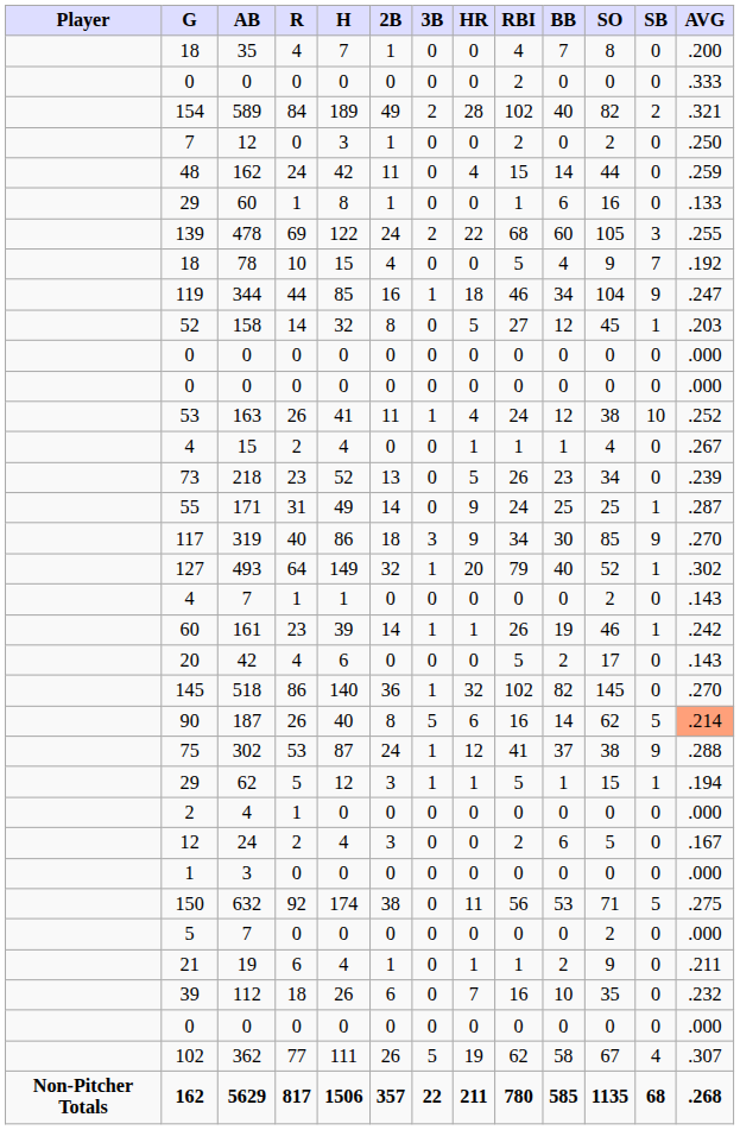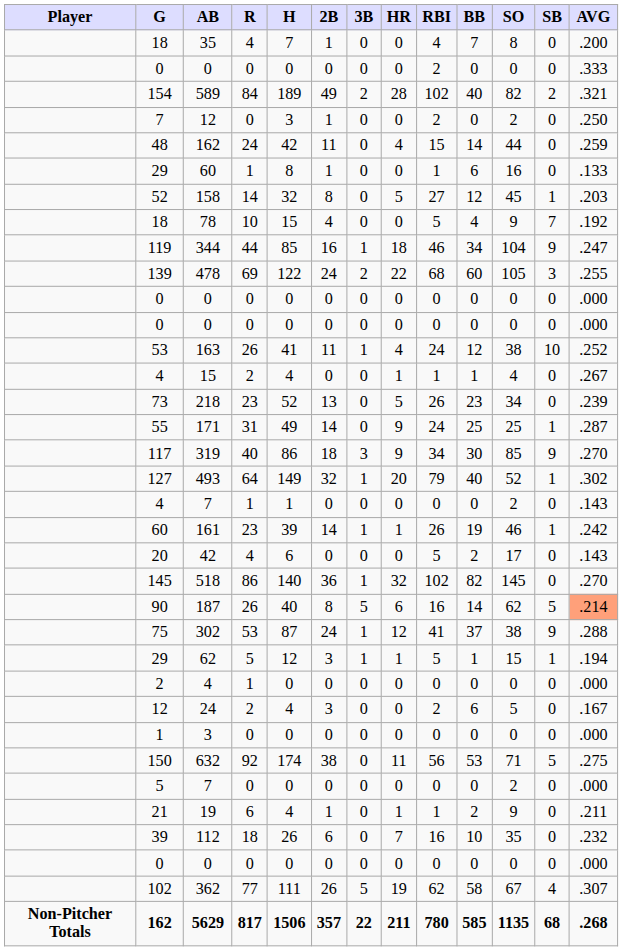 <table class="wikitable sortable">
 <tr>
 <th style="background:#ddf; width:19%;">Player</th>
 <th style="background:#ddf; width:7%;">G</th>
 <th style="background:#ddf; width:7%;">AB</th>
 <th style="background:#ddf; width:5%;">R</th>
 <th style="background:#ddf; width:5%;">H</th>
 <th style="background:#ddf; width:5%;">2B</th>
 <th style="background:#ddf; width:5%;">3B</th>
 <th style="background:#ddf; width:5%;">HR</th>
 <th style="background:#ddf; width:5%;">RBI</th>
 <th style="background:#ddf; width:5%;">BB</th>
 <th style="background:#ddf; width:5%;">SO</th>
 <th style="background:#ddf; width:5%;">SB</th>
 <th style="background:#ddf; width:7%;">AVG</th>
 </tr>
 <tr style="text-align:center;">
 <td></td>
 <td>18</td>
 <td>35</td>
 <td>4</td>
 <td>7</td>
 <td>1</td>
 <td>0</td>
 <td>0</td>
 <td>4</td>
 <td>7</td>
 <td>8</td>
 <td>0</td>
 <td>.200</td>
 </tr>
 <tr style="text-align:center;">
 <td></td>
 <td>0</td>
 <td>0</td>
 <td>0</td>
 <td>0</td>
 <td>0</td>
 <td>0</td>
 <td>0</td>
 <td>2</td>
 <td>0</td>
 <td>0</td>
 <td>0</td>
 <td>.333</td>
 </tr>
 <tr style="text-align:center;">
 <td></td>
 <td>154</td>
 <td>589</td>
 <td>84</td>
 <td>189</td>
 <td>49</td>
 <td>2</td>
 <td>28</td>
 <td>102</td>
 <td>40</td>
 <td>82</td>
 <td>2</td>
 <td>.321</td>
 </tr>
 <tr style="text-align:center;">
 <td></td>
 <td>7</td>
 <td>12</td>
 <td>0</td>
 <td>3</td>
 <td>1</td>
 <td>0</td>
 <td>0</td>
 <td>2</td>
 <td>0</td>
 <td>2</td>
 <td>0</td>
 <td>.250</td>
 </tr>
 <tr style="text-align:center;">
 <td></td>
 <td>48</td>
 <td>162</td>
 <td>24</td>
 <td>42</td>
 <td>11</td>
 <td>0</td>
 <td>4</td>
 <td>15</td>
 <td>14</td>
 <td>44</td>
 <td>0</td>
 <td>.259</td>
 </tr>
 <tr style="text-align:center;">
 <td></td>
 <td>29</td>
 <td>60</td>
 <td>1</td>
 <td>8</td>
 <td>1</td>
 <td>0</td>
 <td>0</td>
 <td>1</td>
 <td>6</td>
 <td>16</td>
 <td>0</td>
 <td>.133</td>
 </tr>
 <tr style="text-align:center;">
 <td></td>
-<td>139</td>
-<td>478</td>
-<td>69</td>
-<td>122</td>
-<td>24</td>
-<td>2</td>
-<td>22</td>
-<td>68</td>
-<td>60</td>
-<td>105</td>
-<td>3</td>
-<td>.255</td>
+<td>52</td>
+<td>158</td>
+<td>14</td>
+<td>32</td>
+<td>8</td>
+<td>0</td>
+<td>5</td>
+<td>27</td>
+<td>12</td>
+<td>45</td>
+<td>1</td>
+<td>.203</td>
 </tr>
 <tr style="text-align:center;">
 <td></td>
 <td>18</td>
 <td>78</td>
 <td>10</td>
 <td>15</td>
 <td>4</td>
 <td>0</td>
 <td>0</td>
 <td>5</td>
 <td>4</td>
 <td>9</td>
 <td>7</td>
 <td>.192</td>
 </tr>
 <tr style="text-align:center;">
 <td></td>
 <td>119</td>
 <td>344</td>
 <td>44</td>
 <td>85</td>
 <td>16</td>
 <td>1</td>
 <td>18</td>
 <td>46</td>
 <td>34</td>
 <td>104</td>
 <td>9</td>
 <td>.247</td>
 </tr>
 <tr style="text-align:center;">
 <td></td>
-<td>52</td>
-<td>158</td>
-<td>14</td>
-<td>32</td>
-<td>8</td>
-<td>0</td>
-<td>5</td>
-<td>27</td>
-<td>12</td>
-<td>45</td>
-<td>1</td>
-<td>.203</td>
+<td>139</td>
+<td>478</td>
+<td>69</td>
+<td>122</td>
+<td>24</td>
+<td>2</td>
+<td>22</td>
+<td>68</td>
+<td>60</td>
+<td>105</td>
+<td>3</td>
+<td>.255</td>
 </tr>
 <tr style="text-align:center;">
 <td></td>
 <td>0</td>
 <td>0</td>
 <td>0</td>
 <td>0</td>
 <td>0</td>
 <td>0</td>
 <td>0</td>
 <td>0</td>
 <td>0</td>
 <td>0</td>
 <td>0</td>
 <td>.000</td>
 </tr>
 <tr style="text-align:center;">
 <td></td>
 <td>0</td>
 <td>0</td>
 <td>0</td>
 <td>0</td>
 <td>0</td>
 <td>0</td>
 <td>0</td>
 <td>0</td>
 <td>0</td>
 <td>0</td>
 <td>0</td>
 <td>.000</td>
 </tr>
 <tr style="text-align:center;">
 <td></td>
 <td>53</td>
 <td>163</td>
 <td>26</td>
 <td>41</td>
 <td>11</td>
 <td>1</td>
 <td>4</td>
 <td>24</td>
 <td>12</td>
 <td>38</td>
 <td>10</td>
 <td>.252</td>
 </tr>
 <tr style="text-align:center;">
 <td></td>
 <td>4</td>
 <td>15</td>
 <td>2</td>
 <td>4</td>
 <td>0</td>
 <td>0</td>
 <td>1</td>
 <td>1</td>
 <td>1</td>
 <td>4</td>
 <td>0</td>
 <td>.267</td>
 </tr>
 <tr style="text-align:center;">
 <td></td>
 <td>73</td>
 <td>218</td>
 <td>23</td>
 <td>52</td>
 <td>13</td>
 <td>0</td>
 <td>5</td>
 <td>26</td>
 <td>23</td>
 <td>34</td>
 <td>0</td>
 <td>.239</td>
 </tr>
 <tr style="text-align:center;">
 <td></td>
 <td>55</td>
 <td>171</td>
 <td>31</td>
 <td>49</td>
 <td>14</td>
 <td>0</td>
 <td>9</td>
 <td>24</td>
 <td>25</td>
 <td>25</td>
 <td>1</td>
 <td>.287</td>
 </tr>
 <tr style="text-align:center;">
 <td></td>
 <td>117</td>
 <td>319</td>
 <td>40</td>
 <td>86</td>
 <td>18</td>
 <td>3</td>
 <td>9</td>
 <td>34</td>
 <td>30</td>
 <td>85</td>
 <td>9</td>
 <td>.270</td>
 </tr>
 <tr style="text-align:center;">
 <td></td>
 <td>127</td>
 <td>493</td>
 <td>64</td>
 <td>149</td>
 <td>32</td>
 <td>1</td>
 <td>20</td>
 <td>79</td>
 <td>40</td>
 <td>52</td>
 <td>1</td>
 <td>.302</td>
 </tr>
 <tr style="text-align:center;">
 <td></td>
 <td>4</td>
 <td>7</td>
 <td>1</td>
 <td>1</td>
 <td>0</td>
 <td>0</td>
 <td>0</td>
 <td>0</td>
 <td>0</td>
 <td>2</td>
 <td>0</td>
 <td>.143</td>
 </tr>
 <tr style="text-align:center;">
 <td></td>
 <td>60</td>
 <td>161</td>
 <td>23</td>
 <td>39</td>
 <td>14</td>
 <td>1</td>
 <td>1</td>
 <td>26</td>
 <td>19</td>
 <td>46</td>
 <td>1</td>
 <td>.242</td>
 </tr>
 <tr style="text-align:center;">
 <td></td>
 <td>20</td>
 <td>42</td>
 <td>4</td>
 <td>6</td>
 <td>0</td>
 <td>0</td>
 <td>0</td>
 <td>5</td>
 <td>2</td>
 <td>17</td>
 <td>0</td>
 <td>.143</td>
 </tr>
 <tr style="text-align:center;">
 <td></td>
 <td>145</td>
 <td>518</td>
 <td>86</td>
 <td>140</td>
 <td>36</td>
 <td>1</td>
 <td>32</td>
 <td>102</td>
 <td>82</td>
 <td>145</td>
 <td>0</td>
 <td>.270</td>
 </tr>
 <tr style="text-align:center;">
 <td></td>
 <td>90</td>
 <td>187</td>
 <td>26</td>
 <td>40</td>
 <td>8</td>
 <td>5</td>
 <td>6</td>
 <td>16</td>
 <td>14</td>
 <td>62</td>
 <td>5</td>
 <td style="background: lightsalmon;">.214</td>
 </tr>
 <tr style="text-align:center;">
 <td></td>
 <td>75</td>
 <td>302</td>
 <td>53</td>
 <td>87</td>
 <td>24</td>
 <td>1</td>
 <td>12</td>
 <td>41</td>
 <td>37</td>
 <td>38</td>
 <td>9</td>
 <td>.288</td>
 </tr>
 <tr style="text-align:center;"5>
 <td></td>
 <td>29</td>
 <td>62</td>
 <td>5</td>
 <td>12</td>
 <td>3</td>
 <td>1</td>
 <td>1</td>
 <td>5</td>
 <td>1</td>
 <td>15</td>
 <td>1</td>
 <td>.194</td>
 </tr>
 <tr style="text-align:center;">
 <td></td>
 <td>2</td>
 <td>4</td>
 <td>1</td>
 <td>0</td>
 <td>0</td>
 <td>0</td>
 <td>0</td>
 <td>0</td>
 <td>0</td>
 <td>0</td>
 <td>0</td>
 <td>.000</td>
 </tr>
 <tr style="text-align:center;">
 <td></td>
 <td>12</td>
 <td>24</td>
 <td>2</td>
 <td>4</td>
 <td>3</td>
 <td>0</td>
 <td>0</td>
 <td>2</td>
 <td>6</td>
 <td>5</td>
 <td>0</td>
 <td>.167</td>
 </tr>
 <tr style="text-align:center;">
 <td></td>
 <td>1</td>
 <td>3</td>
 <td>0</td>
 <td>0</td>
 <td>0</td>
 <td>0</td>
 <td>0</td>
 <td>0</td>
 <td>0</td>
 <td>0</td>
 <td>0</td>
 <td>.000</td>
 </tr>
 <tr style="text-align:center;">
 <td></td>
 <td>150</td>
 <td>632</td>
 <td>92</td>
 <td>174</td>
 <td>38</td>
 <td>0</td>
 <td>11</td>
 <td>56</td>
 <td>53</td>
 <td>71</td>
 <td>5</td>
 <td>.275</td>
 </tr>
 <tr style="text-align:center;">
 <td></td>
 <td>5</td>
 <td>7</td>
 <td>0</td>
 <td>0</td>
 <td>0</td>
 <td>0</td>
 <td>0</td>
 <td>0</td>
 <td>0</td>
 <td>2</td>
 <td>0</td>
 <td>.000</td>
 </tr>
 <tr style="text-align:center;">
 <td></td>
 <td>21</td>
 <td>19</td>
 <td>6</td>
 <td>4</td>
 <td>1</td>
 <td>0</td>
 <td>1</td>
 <td>1</td>
 <td>2</td>
 <td>9</td>
 <td>0</td>
 <td>.211</td>
 </tr>
 <tr style="text-align:center;">
 <td></td>
 <td>39</td>
 <td>112</td>
 <td>18</td>
 <td>26</td>
 <td>6</td>
 <td>0</td>
 <td>7</td>
 <td>16</td>
 <td>10</td>
 <td>35</td>
 <td>0</td>
 <td>.232</td>
 </tr>
 <tr style="text-align:center;">
 <td></td>
 <td>0</td>
 <td>0</td>
 <td>0</td>
 <td>0</td>
 <td>0</td>
 <td>0</td>
 <td>0</td>
 <td>0</td>
 <td>0</td>
 <td>0</td>
 <td>0</td>
 <td>.000</td>
 </tr>
 <tr style="text-align:center;">
 <td></td>
 <td>102</td>
 <td>362</td>
 <td>77</td>
 <td>111</td>
 <td>26</td>
 <td>5</td>
 <td>19</td>
 <td>62</td>
 <td>58</td>
 <td>67</td>
 <td>4</td>
 <td>.307</td>
 </tr>
 <tr style="text-align:center;">
 <td><strong>Non-Pitcher Totals</strong></td>
 <td><strong>162</strong></td>
 <td><strong>5629</strong></td>
 <td><strong>817</strong></td>
 <td><strong>1506</strong></td>
 <td><strong>357</strong></td>
 <td><strong>22</strong></td>
 <td><strong>211</strong></td>
 <td><strong>780</strong></td>
 <td><strong>585</strong></td>
 <td><strong>1135</strong></td>
 <td><strong>68</strong></td>
 <td><strong>.268</strong></td>
 </tr>
 </table>
